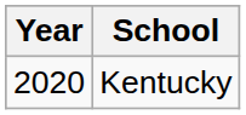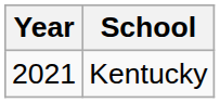 <table class="wikitable">
 <tr>
 <th>Year</th>
 <th>School</th>
 </tr>
 <tr>
-<td>2020</td>
+<td>2021</td>
 <td>Kentucky</td>
 </tr>
 </table>
